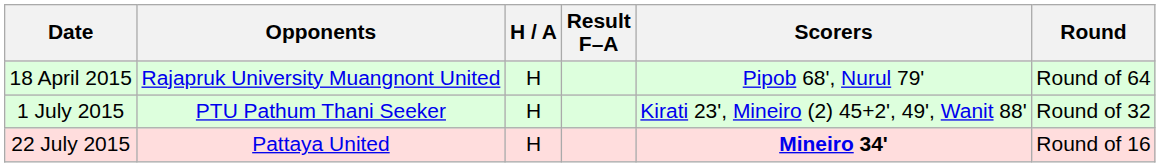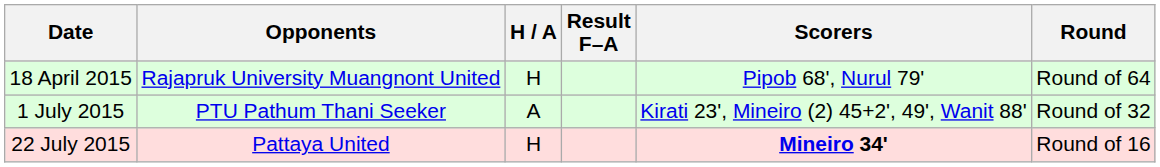 <table class="wikitable" style="text-align:center">
 <tr>
 <th>Date</th>
 <th>Opponents</th>
 <th>H / A</th>
 <th>Result<br>F–A</th>
 <th>Scorers</th>
 <th>Round</th>
 </tr>
 <tr bgcolor="#ddffdd">
 <td>18 April 2015</td>
 <td><a href='#'>Rajapruk University Muangnont United</a></td>
 <td>H</td>
 <td><br></td>
 <td><a href='#'>Pipob</a> 68', <a href='#'>Nurul</a> 79'</td>
 <td>Round of 64</td>
 </tr>
 <tr bgcolor="#ddffdd">
 <td>1 July 2015</td>
 <td><a href='#'>PTU Pathum Thani Seeker</a></td>
-<td>H</td>
+<td>A</td>
 <td></td>
 <td><a href='#'>Kirati</a> 23', <a href='#'>Mineiro</a> (2) 45+2', 49', <a href='#'>Wanit</a> 88'</td>
 <td>Round of 32</td>
 </tr>
 <tr bgcolor="#ffdddd">
 <td>22 July 2015</td>
 <td><a href='#'>Pattaya United</a></td>
 <td>H</td>
 <td><br></td>
 <td><strong><a href='#'>Mineiro</a> 34'</strong></td>
 <td>Round of 16</td>
 </tr>
 </table>
